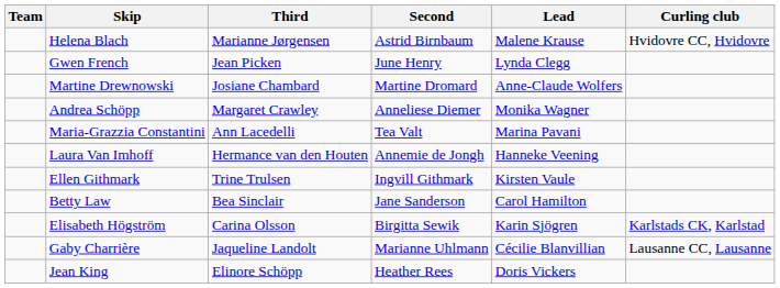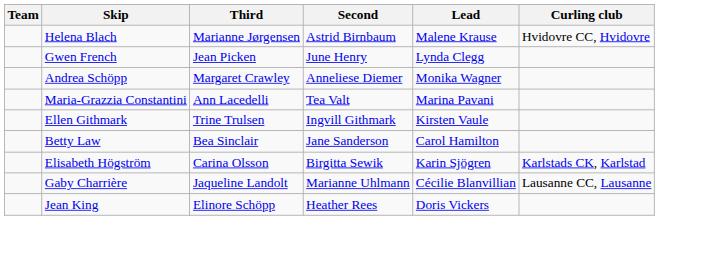 <table class="wikitable">
 <tr>
 <th>Team</th>
 <th>Skip</th>
 <th>Third</th>
 <th>Second</th>
 <th>Lead</th>
 <th>Curling club</th>
 </tr>
 <tr>
 <td></td>
 <td><a href='#'>Helena Blach</a></td>
 <td><a href='#'>Marianne Jørgensen</a></td>
 <td><a href='#'>Astrid Birnbaum</a></td>
 <td><a href='#'>Malene Krause</a></td>
 <td>Hvidovre CC, <a href='#'>Hvidovre</a></td>
 </tr>
 <tr>
 <td></td>
 <td><a href='#'>Gwen French</a></td>
 <td><a href='#'>Jean Picken</a></td>
 <td><a href='#'>June Henry</a></td>
 <td><a href='#'>Lynda Clegg</a></td>
 <td></td>
 </tr>
 <tr>
 <td></td>
-<td><a href='#'>Martine Drewnowski</a></td>
-<td><a href='#'>Josiane Chambard</a></td>
-<td><a href='#'>Martine Dromard</a></td>
-<td><a href='#'>Anne-Claude Wolfers</a></td>
-<td></td>
-</tr>
-<tr>
-<td></td>
 <td><a href='#'>Andrea Schöpp</a></td>
 <td><a href='#'>Margaret Crawley</a></td>
 <td><a href='#'>Anneliese Diemer</a></td>
 <td><a href='#'>Monika Wagner</a></td>
 <td></td>
 </tr>
 <tr>
 <td></td>
 <td><a href='#'>Maria-Grazzia Constantini</a></td>
 <td><a href='#'>Ann Lacedelli</a></td>
 <td><a href='#'>Tea Valt</a></td>
 <td><a href='#'>Marina Pavani</a></td>
-<td></td>
-</tr>
-<tr>
-<td></td>
-<td><a href='#'>Laura Van Imhoff</a></td>
-<td><a href='#'>Hermance van den Houten</a></td>
-<td><a href='#'>Annemie de Jongh</a></td>
-<td><a href='#'>Hanneke Veening</a></td>
 <td></td>
 </tr>
 <tr>
 <td></td>
 <td><a href='#'>Ellen Githmark</a></td>
 <td><a href='#'>Trine Trulsen</a></td>
 <td><a href='#'>Ingvill Githmark</a></td>
 <td><a href='#'>Kirsten Vaule</a></td>
 <td></td>
 </tr>
 <tr>
 <td></td>
 <td><a href='#'>Betty Law</a></td>
 <td><a href='#'>Bea Sinclair</a></td>
 <td><a href='#'>Jane Sanderson</a></td>
 <td><a href='#'>Carol Hamilton</a></td>
 <td></td>
 </tr>
 <tr>
 <td></td>
 <td><a href='#'>Elisabeth Högström</a></td>
 <td><a href='#'>Carina Olsson</a></td>
 <td><a href='#'>Birgitta Sewik</a></td>
 <td><a href='#'>Karin Sjögren</a></td>
 <td><a href='#'>Karlstads CK</a>, <a href='#'>Karlstad</a></td>
 </tr>
 <tr>
 <td></td>
 <td><a href='#'>Gaby Charrière</a></td>
 <td><a href='#'>Jaqueline Landolt</a></td>
 <td><a href='#'>Marianne Uhlmann</a></td>
 <td><a href='#'>Cécilie Blanvillian</a></td>
 <td>Lausanne CC, <a href='#'>Lausanne</a></td>
 </tr>
 <tr>
 <td></td>
 <td><a href='#'>Jean King</a></td>
 <td><a href='#'>Elinore Schöpp</a></td>
 <td><a href='#'>Heather Rees</a></td>
 <td><a href='#'>Doris Vickers</a></td>
 <td></td>
 </tr>
 </table>
